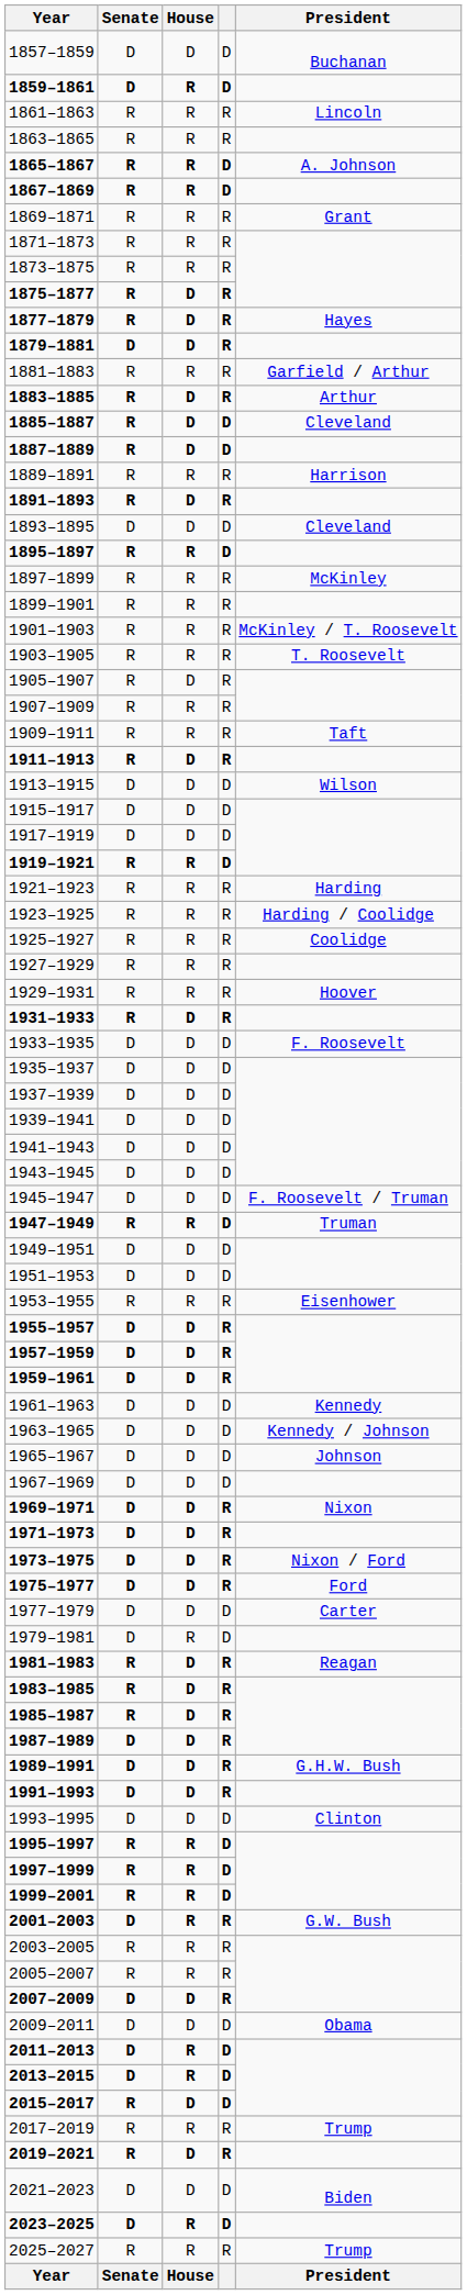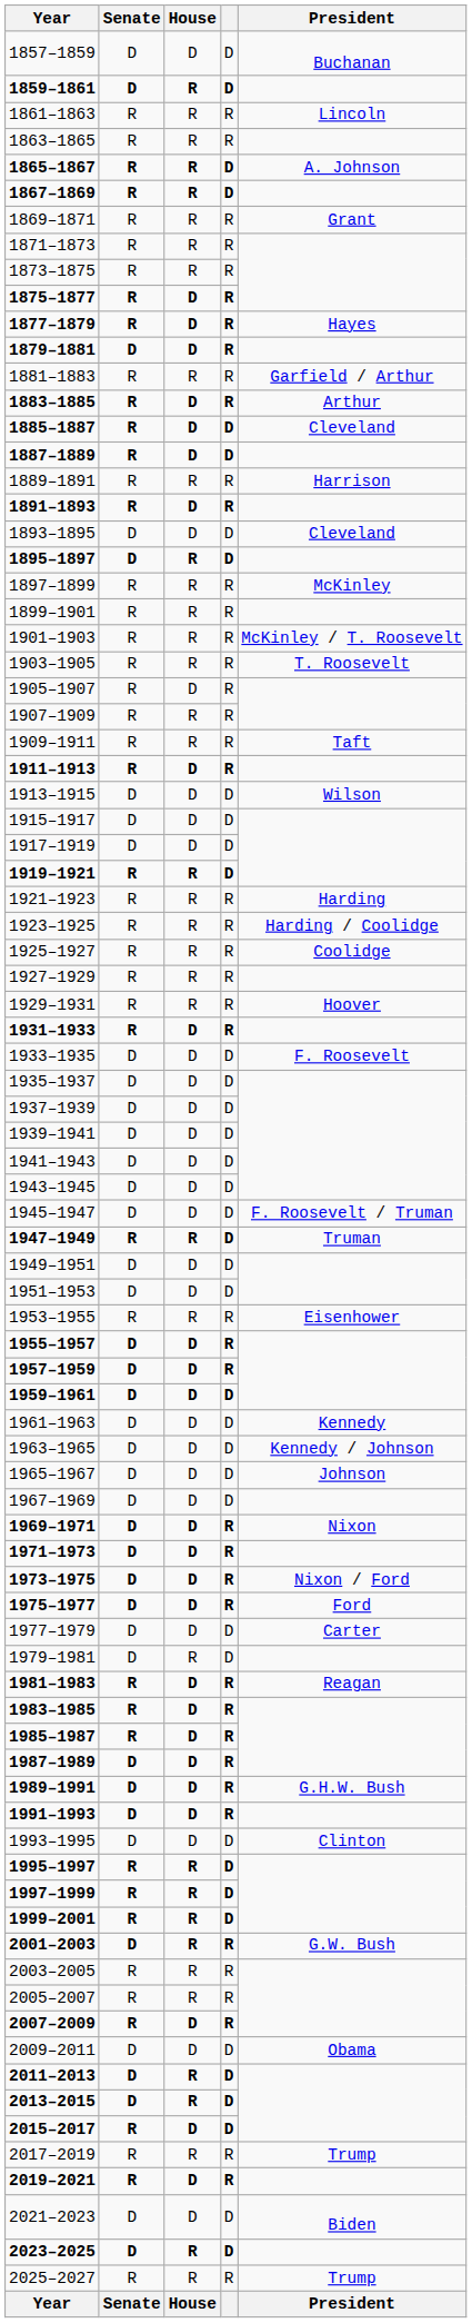 <table class="wikitable sortable" style="text-align:center">
 <tr>
 <th>Year</th>
 <th>Senate</th>
 <th>House</th>
 <th></th>
 <th>President</th>
 </tr>
 <tr>
 <td>1857–1859</td>
 <td>D</td>
 <td>D</td>
 <td>D</td>
 <td><br><a href='#'>Buchanan</a></td>
 </tr>
 <tr>
 <td><strong>1859–1861</strong></td>
 <td><strong>D</strong></td>
 <td><strong>R</strong></td>
 <td><strong>D</strong></td>
 </tr>
 <tr>
 <td>1861–1863</td>
 <td>R</td>
 <td>R</td>
 <td>R</td>
 <td><a href='#'>Lincoln</a></td>
 </tr>
 <tr>
 <td>1863–1865</td>
 <td>R</td>
 <td>R</td>
 <td>R</td>
 </tr>
 <tr>
 <td><strong>1865–1867</strong></td>
 <td><strong>R</strong></td>
 <td><strong>R</strong></td>
 <td><strong>D</strong></td>
 <td><a href='#'>A. Johnson</a></td>
 </tr>
 <tr>
 <td><strong>1867–1869</strong></td>
 <td><strong>R</strong></td>
 <td><strong>R</strong></td>
 <td><strong>D</strong></td>
 </tr>
 <tr>
 <td>1869–1871</td>
 <td>R</td>
 <td>R</td>
 <td>R</td>
 <td><a href='#'>Grant</a></td>
 </tr>
 <tr>
 <td>1871–1873</td>
 <td>R</td>
 <td>R</td>
 <td>R</td>
 </tr>
 <tr>
 <td>1873–1875</td>
 <td>R</td>
 <td>R</td>
 <td>R</td>
 </tr>
 <tr>
 <td><strong>1875–1877</strong></td>
 <td><strong>R</strong></td>
 <td><strong>D</strong></td>
 <td><strong>R</strong></td>
 </tr>
 <tr>
 <td><strong>1877–1879</strong></td>
 <td><strong>R</strong></td>
 <td><strong>D</strong></td>
 <td><strong>R</strong></td>
 <td><a href='#'>Hayes</a></td>
 </tr>
 <tr>
 <td><strong>1879–1881</strong></td>
 <td><strong>D</strong></td>
 <td><strong>D</strong></td>
 <td><strong>R</strong></td>
 </tr>
 <tr>
 <td>1881–1883</td>
 <td>R</td>
 <td>R</td>
 <td>R</td>
 <td><a href='#'>Garfield</a> / <a href='#'>Arthur</a></td>
 </tr>
 <tr>
 <td><strong>1883–1885</strong></td>
 <td><strong>R</strong></td>
 <td><strong>D</strong></td>
 <td><strong>R</strong></td>
 <td><a href='#'>Arthur</a></td>
 </tr>
 <tr>
 <td><strong>1885–1887</strong></td>
 <td><strong>R</strong></td>
 <td><strong>D</strong></td>
 <td><strong>D</strong></td>
 <td><a href='#'>Cleveland</a></td>
 </tr>
 <tr>
 <td><strong>1887–1889</strong></td>
 <td><strong>R</strong></td>
 <td><strong>D</strong></td>
 <td><strong>D</strong></td>
 </tr>
 <tr>
 <td>1889–1891</td>
 <td>R</td>
 <td>R</td>
 <td>R</td>
 <td><a href='#'>Harrison</a></td>
 </tr>
 <tr>
 <td><strong>1891–1893</strong></td>
 <td><strong>R</strong></td>
 <td><strong>D</strong></td>
 <td><strong>R</strong></td>
 </tr>
 <tr>
 <td>1893–1895</td>
 <td>D</td>
 <td>D</td>
 <td>D</td>
 <td><a href='#'>Cleveland</a></td>
 </tr>
 <tr>
 <td><strong>1895–1897</strong></td>
-<td><strong>R</strong></td>
+<td><strong>D</strong></td>
 <td><strong>R</strong></td>
 <td><strong>D</strong></td>
 </tr>
 <tr>
 <td>1897–1899</td>
 <td>R</td>
 <td>R</td>
 <td>R</td>
 <td><a href='#'>McKinley</a></td>
 </tr>
 <tr>
 <td>1899–1901</td>
 <td>R</td>
 <td>R</td>
 <td>R</td>
 </tr>
 <tr>
 <td>1901–1903</td>
 <td>R</td>
 <td>R</td>
 <td>R</td>
 <td><a href='#'>McKinley</a> / <a href='#'>T. Roosevelt</a></td>
 </tr>
 <tr>
 <td>1903–1905</td>
 <td>R</td>
 <td>R</td>
 <td>R</td>
 <td><a href='#'>T. Roosevelt</a></td>
 </tr>
 <tr>
 <td>1905–1907</td>
 <td>R</td>
 <td>D</td>
 <td>R</td>
 </tr>
 <tr>
 <td>1907–1909</td>
 <td>R</td>
 <td>R</td>
 <td>R</td>
 </tr>
 <tr>
 <td>1909–1911</td>
 <td>R</td>
 <td>R</td>
 <td>R</td>
 <td><a href='#'>Taft</a></td>
 </tr>
 <tr>
 <td><strong>1911–1913</strong></td>
 <td><strong>R</strong></td>
 <td><strong>D</strong></td>
 <td><strong>R</strong></td>
 </tr>
 <tr>
 <td>1913–1915</td>
 <td>D</td>
 <td>D</td>
 <td>D</td>
 <td><a href='#'>Wilson</a></td>
 </tr>
 <tr>
 <td>1915–1917</td>
 <td>D</td>
 <td>D</td>
 <td>D</td>
 </tr>
 <tr>
 <td>1917–1919</td>
 <td>D</td>
 <td>D</td>
 <td>D</td>
 </tr>
 <tr>
 <td><strong>1919–1921</strong></td>
 <td><strong>R</strong></td>
 <td><strong>R</strong></td>
 <td><strong>D</strong></td>
 </tr>
 <tr>
 <td>1921–1923</td>
 <td>R</td>
 <td>R</td>
 <td>R</td>
 <td><a href='#'>Harding</a></td>
 </tr>
 <tr>
 <td>1923–1925</td>
 <td>R</td>
 <td>R</td>
 <td>R</td>
 <td><a href='#'>Harding</a> / <a href='#'>Coolidge</a></td>
 </tr>
 <tr>
 <td>1925–1927</td>
 <td>R</td>
 <td>R</td>
 <td>R</td>
 <td><a href='#'>Coolidge</a></td>
 </tr>
 <tr>
 <td>1927–1929</td>
 <td>R</td>
 <td>R</td>
 <td>R</td>
 </tr>
 <tr>
 <td>1929–1931</td>
 <td>R</td>
 <td>R</td>
 <td>R</td>
 <td><a href='#'>Hoover</a></td>
 </tr>
 <tr>
 <td><strong>1931–1933</strong></td>
 <td><strong>R</strong></td>
 <td><strong>D</strong></td>
 <td><strong>R</strong></td>
 </tr>
 <tr>
 <td>1933–1935</td>
 <td>D</td>
 <td>D</td>
 <td>D</td>
 <td><a href='#'>F. Roosevelt</a></td>
 </tr>
 <tr>
 <td>1935–1937</td>
 <td>D</td>
 <td>D</td>
 <td>D</td>
 </tr>
 <tr>
 <td>1937–1939</td>
 <td>D</td>
 <td>D</td>
 <td>D</td>
 </tr>
 <tr>
 <td>1939–1941</td>
 <td>D</td>
 <td>D</td>
 <td>D</td>
 </tr>
 <tr>
 <td>1941–1943</td>
 <td>D</td>
 <td>D</td>
 <td>D</td>
 </tr>
 <tr>
 <td>1943–1945</td>
 <td>D</td>
 <td>D</td>
 <td>D</td>
 </tr>
 <tr>
 <td>1945–1947</td>
 <td>D</td>
 <td>D</td>
 <td>D</td>
 <td><a href='#'>F. Roosevelt</a> / <a href='#'>Truman</a></td>
 </tr>
 <tr>
 <td><strong>1947–1949</strong></td>
 <td><strong>R</strong></td>
 <td><strong>R</strong></td>
 <td><strong>D</strong></td>
 <td><a href='#'>Truman</a></td>
 </tr>
 <tr>
 <td>1949–1951</td>
 <td>D</td>
 <td>D</td>
 <td>D</td>
 </tr>
 <tr>
 <td>1951–1953</td>
 <td>D</td>
 <td>D</td>
 <td>D</td>
 </tr>
 <tr>
 <td>1953–1955</td>
 <td>R</td>
 <td>R</td>
 <td>R</td>
 <td><a href='#'>Eisenhower</a></td>
 </tr>
 <tr>
 <td><strong>1955–1957</strong></td>
 <td><strong>D</strong></td>
 <td><strong>D</strong></td>
 <td><strong>R</strong></td>
 </tr>
 <tr>
 <td><strong>1957–1959</strong></td>
 <td><strong>D</strong></td>
 <td><strong>D</strong></td>
 <td><strong>R</strong></td>
 </tr>
 <tr>
 <td><strong>1959–1961</strong></td>
 <td><strong>D</strong></td>
 <td><strong>D</strong></td>
-<td><strong>R</strong></td>
+<td><strong>D</strong></td>
 </tr>
 <tr>
 <td>1961–1963</td>
 <td>D</td>
 <td>D</td>
 <td>D</td>
 <td><a href='#'>Kennedy</a></td>
 </tr>
 <tr>
 <td>1963–1965</td>
 <td>D</td>
 <td>D</td>
 <td>D</td>
 <td><a href='#'>Kennedy</a> / <a href='#'>Johnson</a></td>
 </tr>
 <tr>
 <td>1965–1967</td>
 <td>D</td>
 <td>D</td>
 <td>D</td>
 <td><a href='#'>Johnson</a></td>
 </tr>
 <tr>
 <td>1967–1969</td>
 <td>D</td>
 <td>D</td>
 <td>D</td>
 </tr>
 <tr>
 <td><strong>1969–1971</strong></td>
 <td><strong>D</strong></td>
 <td><strong>D</strong></td>
 <td><strong>R</strong></td>
 <td><a href='#'>Nixon</a></td>
 </tr>
 <tr>
 <td><strong>1971–1973</strong></td>
 <td><strong>D</strong></td>
 <td><strong>D</strong></td>
 <td><strong>R</strong></td>
 </tr>
 <tr>
 <td><strong>1973–1975</strong></td>
 <td><strong>D</strong></td>
 <td><strong>D</strong></td>
 <td><strong>R</strong></td>
 <td><a href='#'>Nixon</a> / <a href='#'>Ford</a></td>
 </tr>
 <tr>
 <td><strong>1975–1977</strong></td>
 <td><strong>D</strong></td>
 <td><strong>D</strong></td>
 <td><strong>R</strong></td>
 <td><a href='#'>Ford</a></td>
 </tr>
 <tr>
 <td>1977–1979</td>
 <td>D</td>
 <td>D</td>
 <td>D</td>
 <td><a href='#'>Carter</a></td>
 </tr>
 <tr>
 <td>1979–1981</td>
 <td>D</td>
 <td>R</td>
 <td>D</td>
 </tr>
 <tr>
 <td><strong>1981–1983</strong></td>
 <td><strong>R</strong></td>
 <td><strong>D</strong></td>
 <td><strong>R</strong></td>
 <td><a href='#'>Reagan</a></td>
 </tr>
 <tr>
 <td><strong>1983–1985</strong></td>
 <td><strong>R</strong></td>
 <td><strong>D</strong></td>
 <td><strong>R</strong></td>
 </tr>
 <tr>
 <td><strong>1985–1987</strong></td>
 <td><strong>R</strong></td>
 <td><strong>D</strong></td>
 <td><strong>R</strong></td>
 </tr>
 <tr>
 <td><strong>1987–1989</strong></td>
 <td><strong>D</strong></td>
 <td><strong>D</strong></td>
 <td><strong>R</strong></td>
 </tr>
 <tr>
 <td><strong>1989–1991</strong></td>
 <td><strong>D</strong></td>
 <td><strong>D</strong></td>
 <td><strong>R</strong></td>
 <td><a href='#'>G.H.W. Bush</a></td>
 </tr>
 <tr>
 <td><strong>1991–1993</strong></td>
 <td><strong>D</strong></td>
 <td><strong>D</strong></td>
 <td><strong>R</strong></td>
 </tr>
 <tr>
 <td>1993–1995</td>
 <td>D</td>
 <td>D</td>
 <td>D</td>
 <td><a href='#'>Clinton</a></td>
 </tr>
 <tr>
 <td><strong>1995–1997</strong></td>
 <td><strong>R</strong></td>
 <td><strong>R</strong></td>
 <td><strong>D</strong></td>
 </tr>
 <tr>
 <td><strong>1997–1999</strong></td>
 <td><strong>R</strong></td>
 <td><strong>R</strong></td>
 <td><strong>D</strong></td>
 </tr>
 <tr>
 <td><strong>1999–2001</strong></td>
 <td><strong>R</strong></td>
 <td><strong>R</strong></td>
 <td><strong>D</strong></td>
 </tr>
 <tr>
 <td><strong>2001–2003</strong></td>
 <td><strong>D</strong></td>
 <td><strong>R</strong></td>
 <td><strong>R</strong></td>
 <td><a href='#'>G.W. Bush</a></td>
 </tr>
 <tr>
 <td>2003–2005</td>
 <td>R</td>
 <td>R</td>
 <td>R</td>
 </tr>
 <tr>
 <td>2005–2007</td>
 <td>R</td>
 <td>R</td>
 <td>R</td>
 </tr>
 <tr>
 <td><strong>2007–2009</strong></td>
-<td><strong>D</strong></td>
+<td><strong>R</strong></td>
 <td><strong>D</strong></td>
 <td><strong>R</strong></td>
 </tr>
 <tr>
 <td>2009–2011</td>
 <td>D</td>
 <td>D</td>
 <td>D</td>
 <td><a href='#'>Obama</a></td>
 </tr>
 <tr>
 <td><strong>2011–2013</strong></td>
 <td><strong>D</strong></td>
 <td><strong>R</strong></td>
 <td><strong>D</strong></td>
 </tr>
 <tr>
 <td><strong>2013–2015</strong></td>
 <td><strong>D</strong></td>
 <td><strong>R</strong></td>
 <td><strong>D</strong></td>
 </tr>
 <tr>
 <td><strong>2015–2017</strong></td>
 <td><strong>R</strong></td>
 <td><strong>D</strong></td>
 <td><strong>D</strong></td>
 </tr>
 <tr>
 <td>2017–2019</td>
 <td>R</td>
 <td>R</td>
 <td>R</td>
 <td><a href='#'>Trump</a></td>
 </tr>
 <tr>
 <td><strong>2019–2021</strong></td>
 <td><strong>R</strong></td>
 <td><strong>D</strong></td>
 <td><strong>R</strong></td>
 </tr>
 <tr>
 <td>2021–2023</td>
 <td>D</td>
 <td>D</td>
 <td>D</td>
 <td><br><a href='#'>Biden</a></td>
 </tr>
 <tr>
 <td><strong>2023–2025</strong></td>
 <td><strong>D</strong></td>
 <td><strong>R</strong></td>
 <td><strong>D</strong></td>
 </tr>
 <tr>
 <td>2025–2027</td>
 <td>R</td>
 <td>R</td>
 <td>R</td>
 <td><a href='#'>Trump</a></td>
 </tr>
 <tr>
 <th>Year</th>
 <th>Senate</th>
 <th>House</th>
 <th></th>
 <th>President</th>
 </tr>
 </table>
